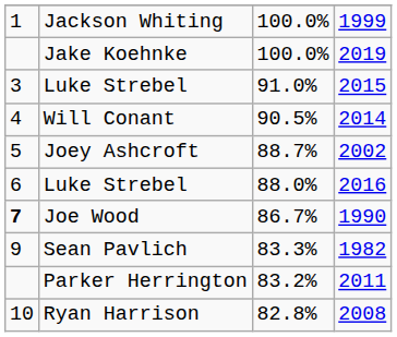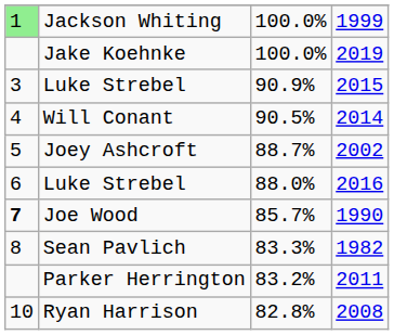 <table class="wikitable">
 <tr>
 </tr>
 <tr>
-<td>1</td>
+<td style="background: lightgreen;">1</td>
 <td>Jackson Whiting</td>
 <td><abbr>100.0%</abbr></td>
 <td><a href='#'>1999</a></td>
 </tr>
 <tr>
 <td></td>
 <td>Jake Koehnke</td>
 <td><abbr>100.0%</abbr></td>
 <td><a href='#'>2019</a></td>
 </tr>
 <tr>
 <td>3</td>
 <td>Luke Strebel</td>
-<td><abbr>91.0%</abbr></td>
+<td><abbr>90.9%</abbr></td>
 <td><a href='#'>2015</a></td>
 </tr>
 <tr>
 <td>4</td>
 <td>Will Conant</td>
 <td><abbr>90.5%</abbr></td>
 <td><a href='#'>2014</a></td>
 </tr>
 <tr>
 <td>5</td>
 <td>Joey Ashcroft</td>
 <td><abbr>88.7%</abbr></td>
 <td><a href='#'>2002</a></td>
 </tr>
 <tr>
 <td>6</td>
 <td>Luke Strebel</td>
 <td><abbr>88.0%</abbr></td>
 <td><a href='#'>2016</a></td>
 </tr>
 <tr>
 <td><strong>7</strong></td>
 <td>Joe Wood</td>
-<td><abbr>86.7%</abbr></td>
+<td><abbr>85.7%</abbr></td>
 <td><a href='#'>1990</a></td>
 </tr>
 <tr>
-<td>9</td>
+<td>8</td>
 <td>Sean Pavlich</td>
 <td><abbr>83.3%</abbr></td>
 <td><a href='#'>1982</a></td>
 </tr>
 <tr>
 <td></td>
 <td>Parker Herrington</td>
 <td><abbr>83.2%</abbr></td>
 <td><a href='#'>2011</a></td>
 </tr>
 <tr>
 <td>10</td>
 <td>Ryan Harrison</td>
 <td><abbr>82.8%</abbr></td>
 <td><a href='#'>2008</a></td>
 </tr>
 </table>
